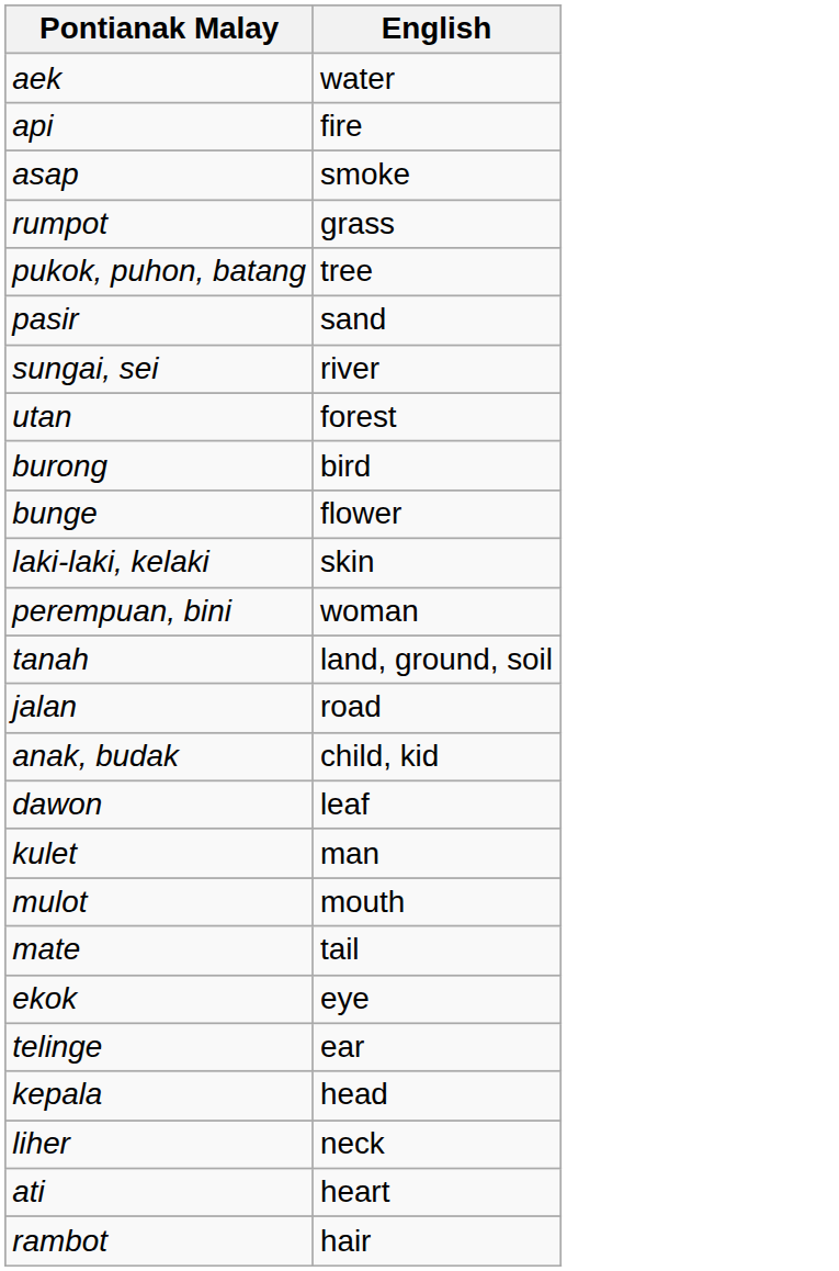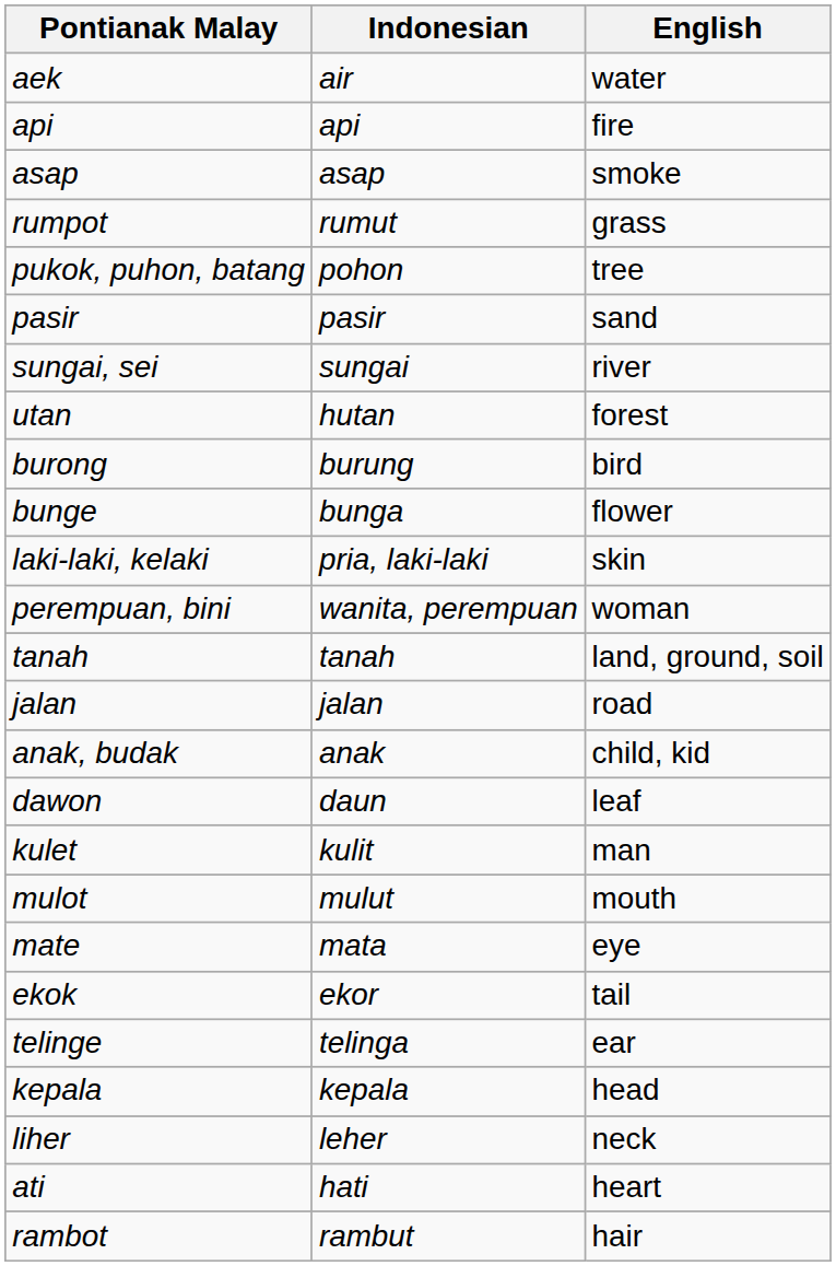 <table class="wikitable">
 <tr>
 <th>Pontianak Malay</th>
+<th>Indonesian</th>
 <th>English</th>
 </tr>
 <tr>
 <td><em>aek</em></td>
+<td><em>air</em></td>
 <td>water</td>
 </tr>
 <tr>
+<td><em>api</em></td>
 <td><em>api</em></td>
 <td>fire</td>
 </tr>
 <tr>
 <td><em>asap</em></td>
+<td><em>asap</em></td>
 <td>smoke</td>
 </tr>
 <tr>
 <td><em>rumpot</em></td>
+<td><em>rumut</em></td>
 <td>grass</td>
 </tr>
 <tr>
 <td><em>pukok, puhon, batang</em></td>
+<td><em>pohon</em></td>
 <td>tree</td>
 </tr>
 <tr>
+<td><em>pasir</em></td>
 <td><em>pasir</em></td>
 <td>sand</td>
 </tr>
 <tr>
 <td><em>sungai, sei</em></td>
+<td><em>sungai</em></td>
 <td>river</td>
 </tr>
 <tr>
 <td><em>utan</em></td>
+<td><em>hutan</em></td>
 <td>forest</td>
 </tr>
 <tr>
 <td><em>burong</em></td>
+<td><em>burung</em></td>
 <td>bird</td>
 </tr>
 <tr>
 <td><em>bunge</em></td>
+<td><em>bunga</em></td>
 <td>flower</td>
 </tr>
 <tr>
 <td><em>laki-laki, kelaki</em></td>
+<td><em>pria, laki-laki</em></td>
 <td>skin</td>
 </tr>
 <tr>
 <td><em>perempuan, bini</em></td>
+<td><em>wanita, perempuan</em></td>
 <td>woman</td>
 </tr>
 <tr>
+<td><em>tanah</em></td>
 <td><em>tanah</em></td>
 <td>land, ground, soil</td>
 </tr>
 <tr>
 <td><em>jalan</em></td>
+<td><em>jalan</em></td>
 <td>road</td>
 </tr>
 <tr>
 <td><em>anak, budak</em></td>
+<td><em>anak</em></td>
 <td>child, kid</td>
 </tr>
 <tr>
 <td><em>dawon</em></td>
+<td><em>daun</em></td>
 <td>leaf</td>
 </tr>
 <tr>
 <td><em>kulet</em></td>
+<td><em>kulit</em></td>
 <td>man</td>
 </tr>
 <tr>
 <td><em>mulot</em></td>
+<td><em>mulut</em></td>
 <td>mouth</td>
 </tr>
 <tr>
 <td><em>mate</em></td>
+<td><em>mata</em></td>
+<td>eye</td>
+</tr>
+<tr>
+<td><em>ekok</em></td>
+<td><em>ekor</em></td>
 <td>tail</td>
 </tr>
 <tr>
-<td><em>ekok</em></td>
-<td>eye</td>
-</tr>
-<tr>
 <td><em>telinge</em></td>
+<td><em>telinga</em></td>
 <td>ear</td>
 </tr>
 <tr>
+<td><em>kepala</em></td>
 <td><em>kepala</em></td>
 <td>head</td>
 </tr>
 <tr>
 <td><em>liher</em></td>
+<td><em>leher</em></td>
 <td>neck</td>
 </tr>
 <tr>
 <td><em>ati</em></td>
+<td><em>hati</em></td>
 <td>heart</td>
 </tr>
 <tr>
 <td><em>rambot</em></td>
+<td><em>rambut</em></td>
 <td>hair</td>
 </tr>
 </table>
